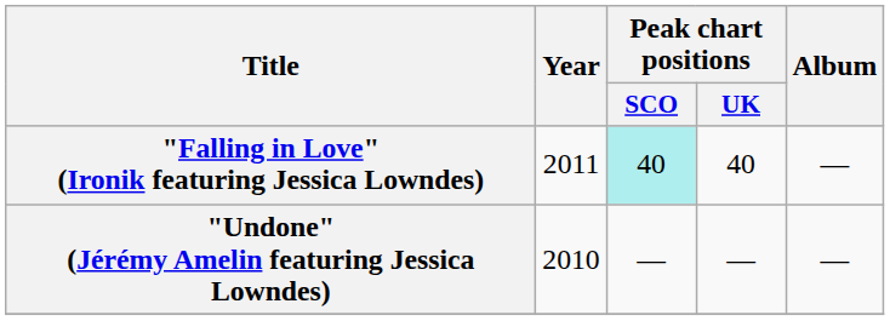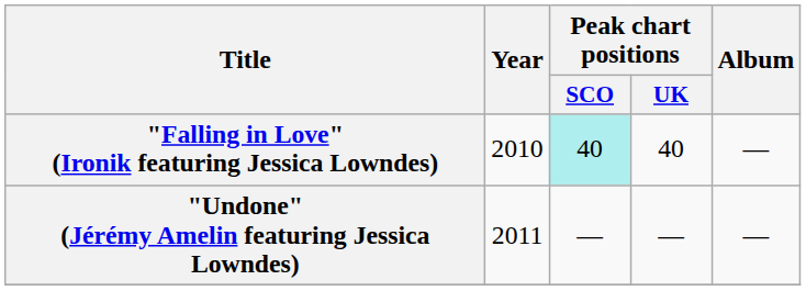 <table class="wikitable plainrowheaders" style="text-align:center;">
 <tr>
 <th scope="col" rowspan="2" style="width:18em;">Title</th>
 <th scope="col" rowspan="2">Year</th>
 <th scope="col" colspan="2">Peak chart positions</th>
 <th scope="col" rowspan="2">Album</th>
 </tr>
 <tr>
 <th scope="col" style="width:3em;font-size:90%;"><a href='#'>SCO</a></th>
 <th scope="col" style="width:3em;font-size:90%;"><a href='#'>UK</a></th>
 </tr>
 <tr>
 <th scope="row">"<a href='#'>Falling in Love</a>"<br><span>(<a href='#'>Ironik</a> featuring Jessica Lowndes)</span></th>
-<td>2011</td>
+<td>2010</td>
 <td style="background: paleturquoise;">40</td>
 <td>40</td>
 <td>—</td>
 </tr>
 <tr>
 <th scope="row">"Undone"<br><span>(<a href='#'>Jérémy Amelin</a> featuring Jessica Lowndes)</span></th>
-<td>2010</td>
+<td>2011</td>
 <td>—</td>
 <td>—</td>
 <td>—</td>
 </tr>
 <tr>
 </tr>
 </table>
